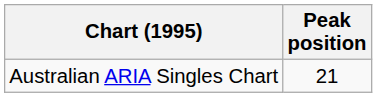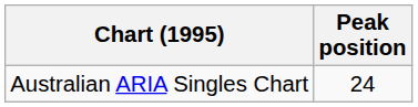 <table class="wikitable">
 <tr>
 <th align="left">Chart (1995)</th>
 <th align="left">Peak<br>position</th>
 </tr>
 <tr>
 <td align="left">Australian <a href='#'>ARIA</a> Singles Chart</td>
-<td align="center">21</td>
+<td align="center">24</td>
 </tr>
 </table>
